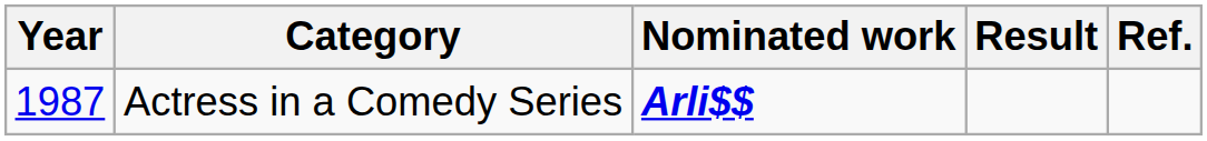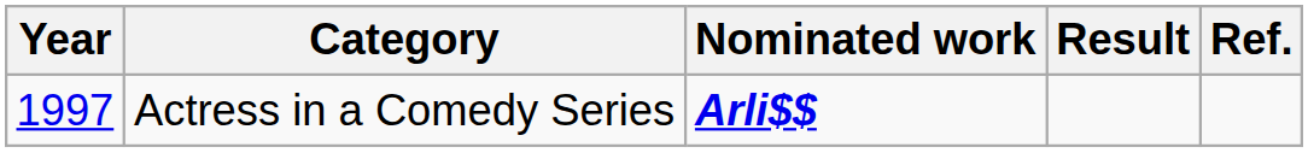 <table class="wikitable plainrowheaders">
 <tr>
 <th scope="col">Year</th>
 <th scope="col">Category</th>
 <th scope="col">Nominated work</th>
 <th scope="col">Result</th>
 <th scope="col">Ref.</th>
 </tr>
 <tr>
-<td><a href='#'>1987</a></td>
+<td><a href='#'>1997</a></td>
 <td>Actress in a Comedy Series</td>
 <td><strong><em><a href='#'>Arli$$</a></em></strong></td>
 <td></td>
 <td align="center"></td>
 </tr>
 </table>
